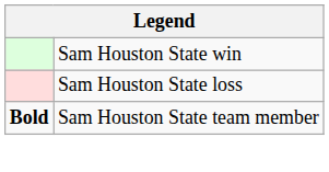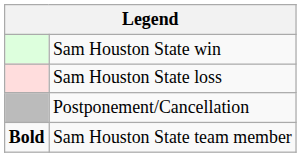 <table class="wikitable" style="font-size:90%">
 <tr>
 <th colspan="2">Legend</th>
 </tr>
 <tr>
 <td bgcolor="#ddffdd"> </td>
 <td>Sam Houston State win</td>
 </tr>
 <tr>
 <td bgcolor="#ffdddd"> </td>
 <td>Sam Houston State loss</td>
 </tr>
 <tr>
+<td bgcolor="#bbbbbb"> </td>
+<td>Postponement/Cancellation</td>
+</tr>
+<tr>
 <td><strong>Bold</strong></td>
 <td>Sam Houston State team member</td>
 </tr>
 </table>
